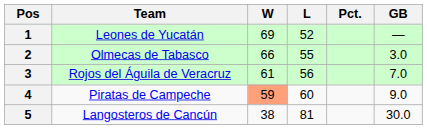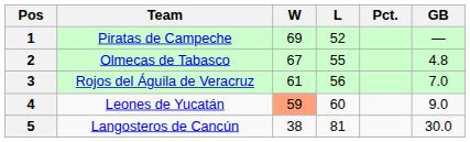 <table class="wikitable plainrowheaders" width="60%" style="text-align:center;">
 <tr>
 <th scope="col" width="5%">Pos</th>
 <th scope="col" width="25%">Team</th>
 <th scope="col" width="5%">W</th>
 <th scope="col" width="5%">L</th>
 <th scope="col" width="5%">Pct.</th>
 <th scope="col" width="5%">GB</th>
 </tr>
 <tr style="background-color:#ccffcc;">
 <th>1</th>
-<td><a href='#'>Leones de Yucatán</a></td>
+<td><a href='#'>Piratas de Campeche</a></td>
 <td>69</td>
 <td>52</td>
 <td></td>
 <td>—</td>
 </tr>
 <tr style="background-color:#ccffcc;">
 <th>2</th>
 <td><a href='#'>Olmecas de Tabasco</a></td>
-<td>66</td>
+<td>67</td>
 <td>55</td>
 <td></td>
-<td>3.0</td>
+<td>4.8</td>
 </tr>
 <tr style="background-color:#ccffcc;">
 <th>3</th>
 <td><a href='#'>Rojos del Águila de Veracruz</a></td>
 <td>61</td>
 <td>56</td>
 <td></td>
 <td>7.0</td>
 </tr>
 <tr>
 <th>4</th>
-<td><a href='#'>Piratas de Campeche</a></td>
+<td><a href='#'>Leones de Yucatán</a></td>
 <td style="background: lightsalmon;">59</td>
 <td>60</td>
 <td></td>
 <td>9.0</td>
 </tr>
 <tr>
 <th>5</th>
 <td><a href='#'>Langosteros de Cancún</a></td>
 <td>38</td>
 <td>81</td>
 <td></td>
 <td>30.0</td>
 </tr>
 </table>
